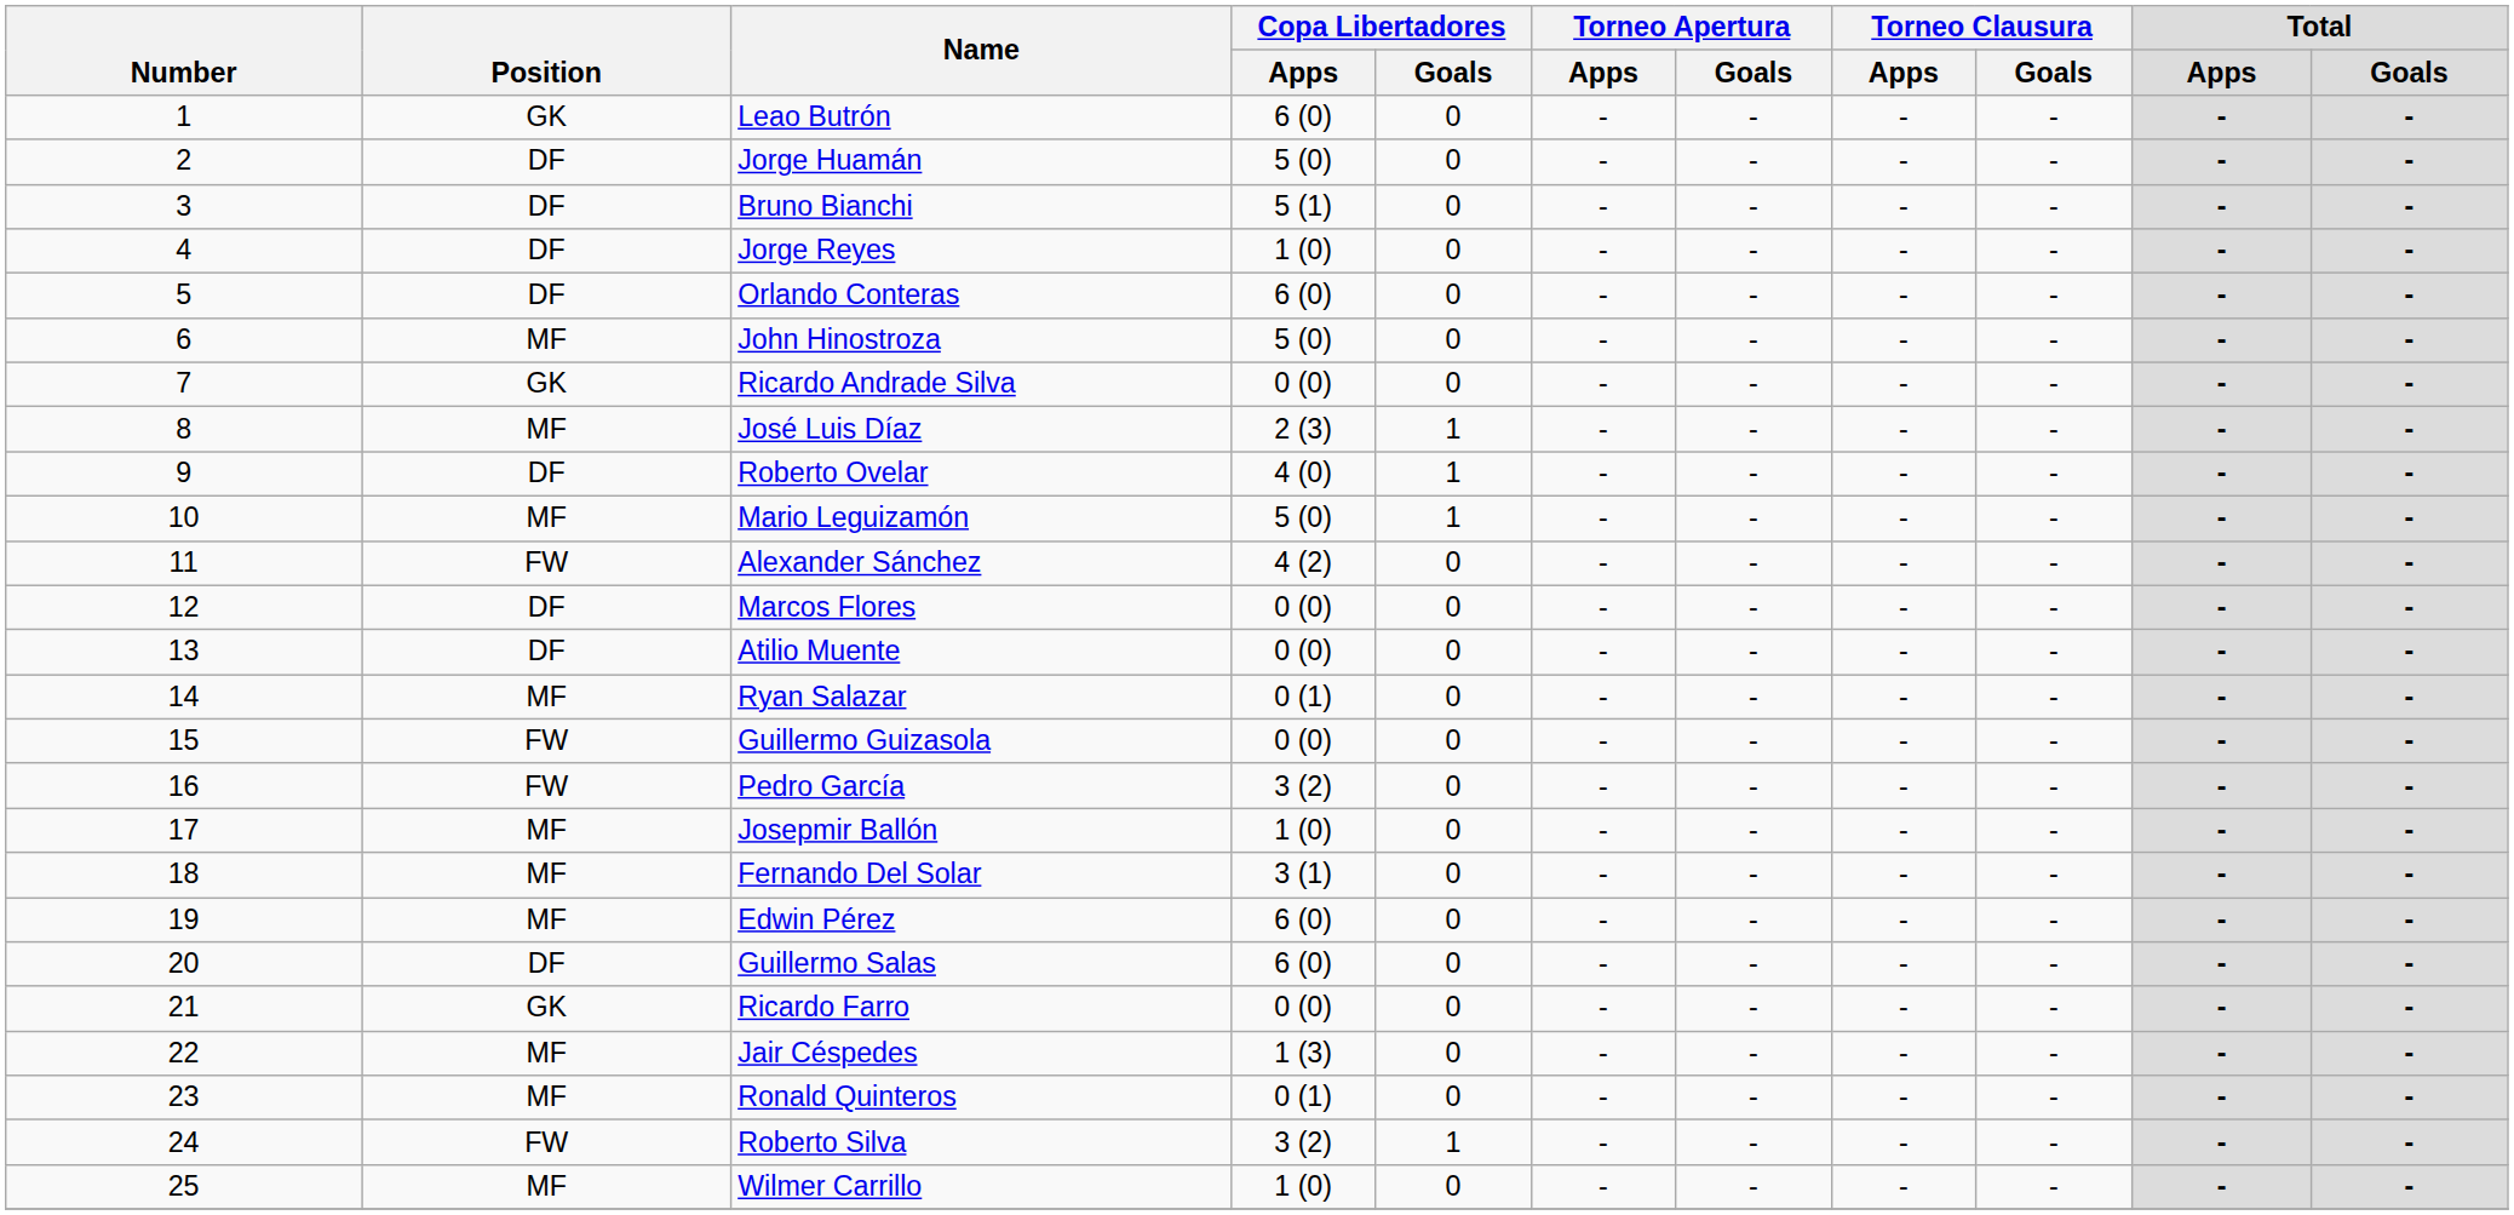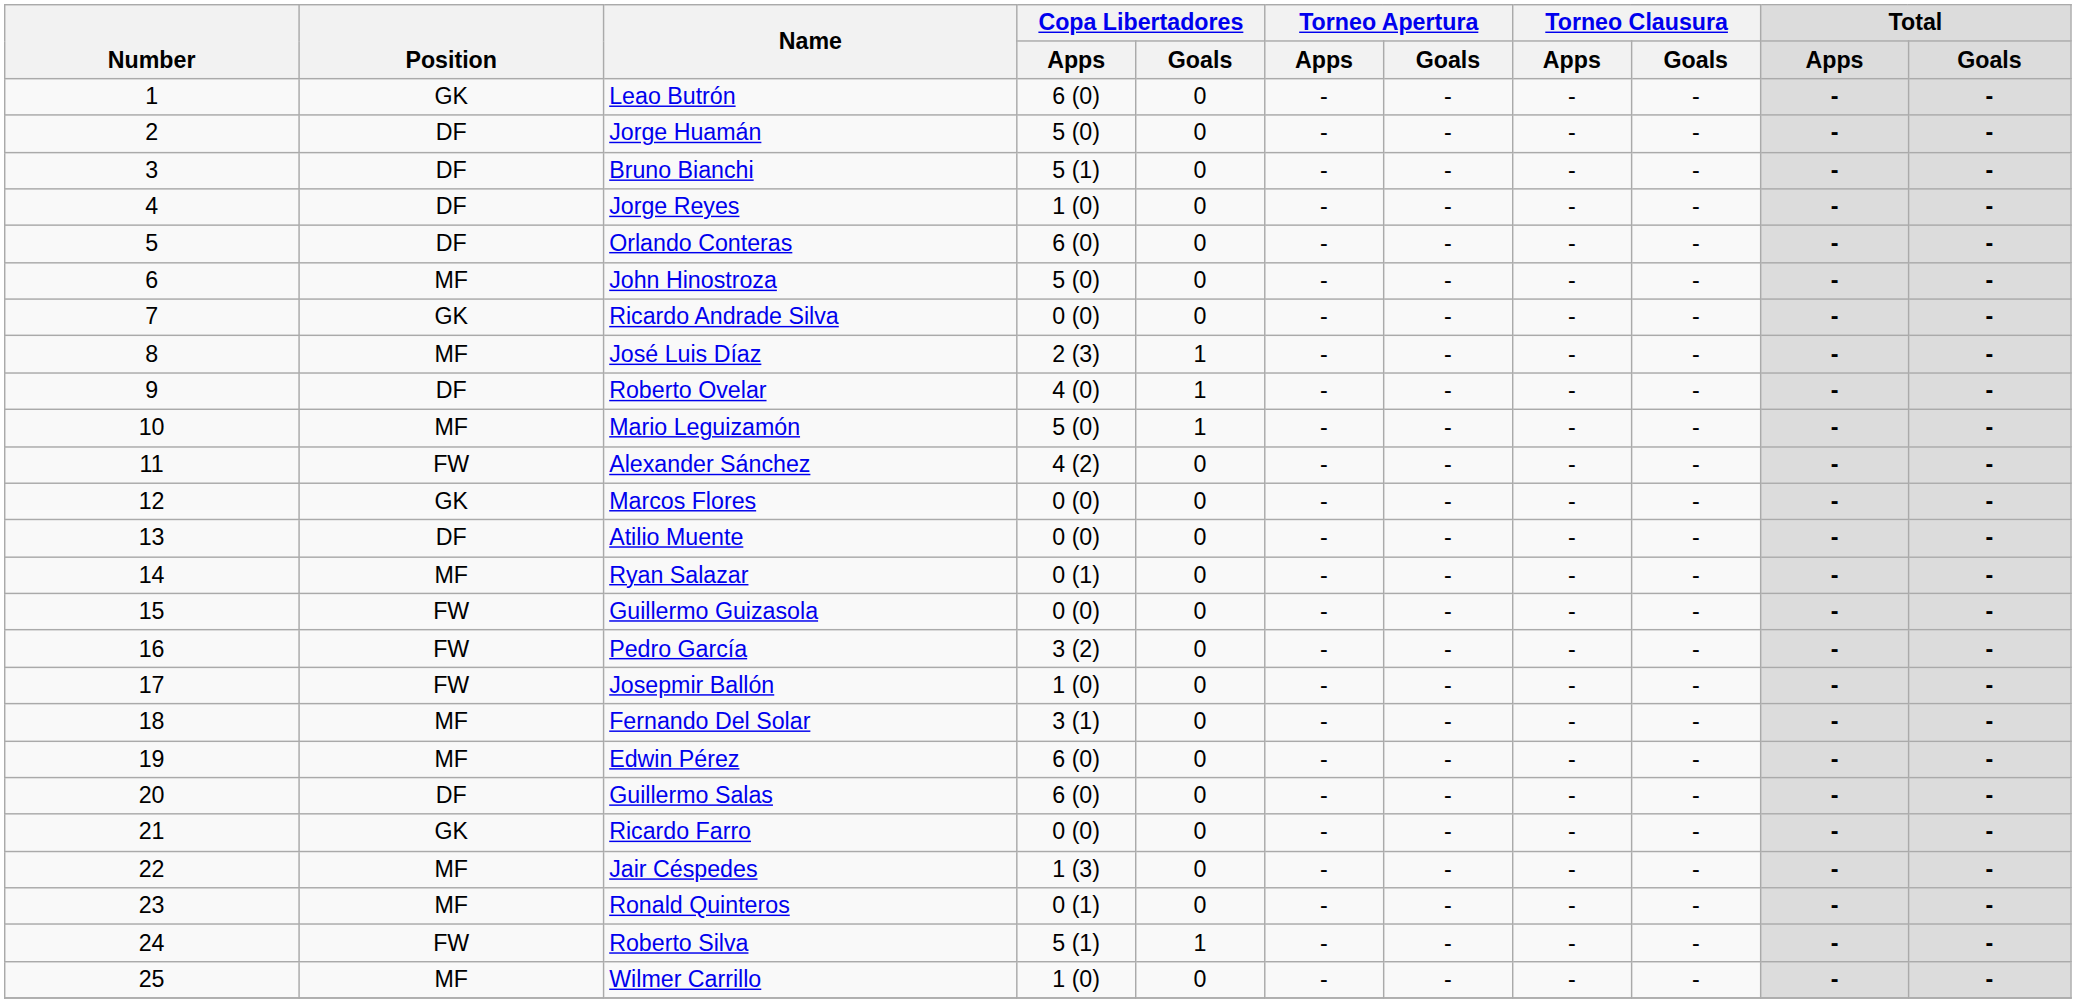 <table class="wikitable" style="text-align:center" width=90%>
 <tr>
 <th rowspan="2" valign="bottom">Number</th>
 <th rowspan="2" valign="bottom">Position</th>
 <th rowspan="2" width=20%>Name</th>
 <th colspan="2" width=12%><a href='#'>Copa Libertadores</a></th>
 <th colspan="2" width=12%><a href='#'>Torneo Apertura</a></th>
 <th colspan="2" width=12%><a href='#'>Torneo Clausura</a></th>
 <th colspan="2" width=15% style="background: #DCDCDC">Total</th>
 </tr>
 <tr>
 <th>Apps</th>
 <th>Goals</th>
 <th>Apps</th>
 <th>Goals</th>
 <th>Apps</th>
 <th>Goals</th>
 <th style="background: #DCDCDC">Apps</th>
 <th style="background: #DCDCDC">Goals</th>
 </tr>
 <tr>
 <td align="center">1</td>
 <td align="center">GK</td>
 <td align="left"> <a href='#'>Leao Butrón</a></td>
 <td>6 (0)</td>
 <td>0</td>
 <td>-</td>
 <td>-</td>
 <td>-</td>
 <td>-</td>
 <td style="background: #DCDCDC"><strong>-</strong></td>
 <td style="background: #DCDCDC"><strong>-</strong></td>
 </tr>
 <tr>
 <td align="center">2</td>
 <td align="center">DF</td>
 <td align="left"> <a href='#'>Jorge Huamán</a></td>
 <td>5 (0)</td>
 <td>0</td>
 <td>-</td>
 <td>-</td>
 <td>-</td>
 <td>-</td>
 <td style="background: #DCDCDC"><strong>-</strong></td>
 <td style="background: #DCDCDC"><strong>-</strong></td>
 </tr>
 <tr>
 <td align="center">3</td>
 <td align="center">DF</td>
 <td align="left"> <a href='#'>Bruno Bianchi</a></td>
 <td>5 (1)</td>
 <td>0</td>
 <td>-</td>
 <td>-</td>
 <td>-</td>
 <td>-</td>
 <td style="background: #DCDCDC"><strong>-</strong></td>
 <td style="background: #DCDCDC"><strong>-</strong></td>
 </tr>
 <tr>
 <td align="center">4</td>
 <td align="center">DF</td>
 <td align="left"> <a href='#'>Jorge Reyes</a></td>
 <td>1 (0)</td>
 <td>0</td>
 <td>-</td>
 <td>-</td>
 <td>-</td>
 <td>-</td>
 <td style="background: #DCDCDC"><strong>-</strong></td>
 <td style="background: #DCDCDC"><strong>-</strong></td>
 </tr>
 <tr>
 <td align="center">5</td>
 <td align="center">DF</td>
 <td align="left"> <a href='#'>Orlando Conteras</a></td>
 <td>6 (0)</td>
 <td>0</td>
 <td>-</td>
 <td>-</td>
 <td>-</td>
 <td>-</td>
 <td style="background: #DCDCDC"><strong>-</strong></td>
 <td style="background: #DCDCDC"><strong>-</strong></td>
 </tr>
 <tr>
 <td align="center">6</td>
 <td align="center">MF</td>
 <td align="left"> <a href='#'>John Hinostroza</a></td>
 <td>5 (0)</td>
 <td>0</td>
 <td>-</td>
 <td>-</td>
 <td>-</td>
 <td>-</td>
 <td style="background: #DCDCDC"><strong>-</strong></td>
 <td style="background: #DCDCDC"><strong>-</strong></td>
 </tr>
 <tr>
 <td align="center">7</td>
 <td align="center">GK</td>
 <td align="left"> <a href='#'>Ricardo Andrade Silva</a></td>
 <td>0 (0)</td>
 <td>0</td>
 <td>-</td>
 <td>-</td>
 <td>-</td>
 <td>-</td>
 <td style="background: #DCDCDC"><strong>-</strong></td>
 <td style="background: #DCDCDC"><strong>-</strong></td>
 </tr>
 <tr>
 <td align="center">8</td>
 <td align="center">MF</td>
 <td align="left"> <a href='#'>José Luis Díaz</a></td>
 <td>2 (3)</td>
 <td>1</td>
 <td>-</td>
 <td>-</td>
 <td>-</td>
 <td>-</td>
 <td style="background: #DCDCDC"><strong>-</strong></td>
 <td style="background: #DCDCDC"><strong>-</strong></td>
 </tr>
 <tr>
 <td align="center">9</td>
 <td align="center">DF</td>
 <td align="left"> <a href='#'>Roberto Ovelar</a></td>
 <td>4 (0)</td>
 <td>1</td>
 <td>-</td>
 <td>-</td>
 <td>-</td>
 <td>-</td>
 <td style="background: #DCDCDC"><strong>-</strong></td>
 <td style="background: #DCDCDC"><strong>-</strong></td>
 </tr>
 <tr>
 <td align="center">10</td>
 <td align="center">MF</td>
 <td align="left"> <a href='#'>Mario Leguizamón</a></td>
 <td>5 (0)</td>
 <td>1</td>
 <td>-</td>
 <td>-</td>
 <td>-</td>
 <td>-</td>
 <td style="background: #DCDCDC"><strong>-</strong></td>
 <td style="background: #DCDCDC"><strong>-</strong></td>
 </tr>
 <tr>
 <td align="center">11</td>
 <td align="center">FW</td>
 <td align="left"> <a href='#'>Alexander Sánchez</a></td>
 <td>4 (2)</td>
 <td>0</td>
 <td>-</td>
 <td>-</td>
 <td>-</td>
 <td>-</td>
 <td style="background: #DCDCDC"><strong>-</strong></td>
 <td style="background: #DCDCDC"><strong>-</strong></td>
 </tr>
 <tr>
 <td align="center">12</td>
-<td align="center">DF</td>
+<td align="center">GK</td>
 <td align="left"> <a href='#'>Marcos Flores</a></td>
 <td>0 (0)</td>
 <td>0</td>
 <td>-</td>
 <td>-</td>
 <td>-</td>
 <td>-</td>
 <td style="background: #DCDCDC"><strong>-</strong></td>
 <td style="background: #DCDCDC"><strong>-</strong></td>
 </tr>
 <tr>
 <td align="center">13</td>
 <td align="center">DF</td>
 <td align="left"> <a href='#'>Atilio Muente</a></td>
 <td>0 (0)</td>
 <td>0</td>
 <td>-</td>
 <td>-</td>
 <td>-</td>
 <td>-</td>
 <td style="background: #DCDCDC"><strong>-</strong></td>
 <td style="background: #DCDCDC"><strong>-</strong></td>
 </tr>
 <tr>
 <td align="center">14</td>
 <td align="center">MF</td>
 <td align="left"> <a href='#'>Ryan Salazar</a></td>
 <td>0 (1)</td>
 <td>0</td>
 <td>-</td>
 <td>-</td>
 <td>-</td>
 <td>-</td>
 <td style="background: #DCDCDC"><strong>-</strong></td>
 <td style="background: #DCDCDC"><strong>-</strong></td>
 </tr>
 <tr>
 <td align="center">15</td>
 <td align="center">FW</td>
 <td align="left"> <a href='#'>Guillermo Guizasola</a></td>
 <td>0 (0)</td>
 <td>0</td>
 <td>-</td>
 <td>-</td>
 <td>-</td>
 <td>-</td>
 <td style="background: #DCDCDC"><strong>-</strong></td>
 <td style="background: #DCDCDC"><strong>-</strong></td>
 </tr>
 <tr>
 <td align="center">16</td>
 <td align="center">FW</td>
 <td align="left"> <a href='#'>Pedro García</a></td>
 <td>3 (2)</td>
 <td>0</td>
 <td>-</td>
 <td>-</td>
 <td>-</td>
 <td>-</td>
 <td style="background: #DCDCDC"><strong>-</strong></td>
 <td style="background: #DCDCDC"><strong>-</strong></td>
 </tr>
 <tr>
 <td align="center">17</td>
-<td align="center">MF</td>
+<td align="center">FW</td>
 <td align="left"> <a href='#'>Josepmir Ballón</a></td>
 <td>1 (0)</td>
 <td>0</td>
 <td>-</td>
 <td>-</td>
 <td>-</td>
 <td>-</td>
 <td style="background: #DCDCDC"><strong>-</strong></td>
 <td style="background: #DCDCDC"><strong>-</strong></td>
 </tr>
 <tr>
 <td align="center">18</td>
 <td align="center">MF</td>
 <td align="left"> <a href='#'>Fernando Del Solar</a></td>
 <td>3 (1)</td>
 <td>0</td>
 <td>-</td>
 <td>-</td>
 <td>-</td>
 <td>-</td>
 <td style="background: #DCDCDC"><strong>-</strong></td>
 <td style="background: #DCDCDC"><strong>-</strong></td>
 </tr>
 <tr>
 <td align="center">19</td>
 <td align="center">MF</td>
 <td align="left"> <a href='#'>Edwin Pérez</a></td>
 <td>6 (0)</td>
 <td>0</td>
 <td>-</td>
 <td>-</td>
 <td>-</td>
 <td>-</td>
 <td style="background: #DCDCDC"><strong>-</strong></td>
 <td style="background: #DCDCDC"><strong>-</strong></td>
 </tr>
 <tr>
 <td align="center">20</td>
 <td align="center">DF</td>
 <td align="left"> <a href='#'>Guillermo Salas</a></td>
 <td>6 (0)</td>
 <td>0</td>
 <td>-</td>
 <td>-</td>
 <td>-</td>
 <td>-</td>
 <td style="background: #DCDCDC"><strong>-</strong></td>
 <td style="background: #DCDCDC"><strong>-</strong></td>
 </tr>
 <tr>
 <td align="center">21</td>
 <td align="center">GK</td>
 <td align="left"> <a href='#'>Ricardo Farro</a></td>
 <td>0 (0)</td>
 <td>0</td>
 <td>-</td>
 <td>-</td>
 <td>-</td>
 <td>-</td>
 <td style="background: #DCDCDC"><strong>-</strong></td>
 <td style="background: #DCDCDC"><strong>-</strong></td>
 </tr>
 <tr>
 <td align="center">22</td>
 <td align="center">MF</td>
 <td align="left"> <a href='#'>Jair Céspedes</a></td>
 <td>1 (3)</td>
 <td>0</td>
 <td>-</td>
 <td>-</td>
 <td>-</td>
 <td>-</td>
 <td style="background: #DCDCDC"><strong>-</strong></td>
 <td style="background: #DCDCDC"><strong>-</strong></td>
 </tr>
 <tr>
 <td align="center">23</td>
 <td align="center">MF</td>
 <td align="left"> <a href='#'>Ronald Quinteros</a></td>
 <td>0 (1)</td>
 <td>0</td>
 <td>-</td>
 <td>-</td>
 <td>-</td>
 <td>-</td>
 <td style="background: #DCDCDC"><strong>-</strong></td>
 <td style="background: #DCDCDC"><strong>-</strong></td>
 </tr>
 <tr>
 <td align="center">24</td>
 <td align="center">FW</td>
 <td align="left"> <a href='#'>Roberto Silva</a></td>
-<td>3 (2)</td>
+<td>5 (1)</td>
 <td>1</td>
 <td>-</td>
 <td>-</td>
 <td>-</td>
 <td>-</td>
 <td style="background: #DCDCDC"><strong>-</strong></td>
 <td style="background: #DCDCDC"><strong>-</strong></td>
 </tr>
 <tr>
 <td align="center">25</td>
 <td align="center">MF</td>
 <td align="left"> <a href='#'>Wilmer Carrillo</a></td>
 <td>1 (0)</td>
 <td>0</td>
 <td>-</td>
 <td>-</td>
 <td>-</td>
 <td>-</td>
 <td style="background: #DCDCDC"><strong>-</strong></td>
 <td style="background: #DCDCDC"><strong>-</strong></td>
 </tr>
 <tr>
 </tr>
 </table>
